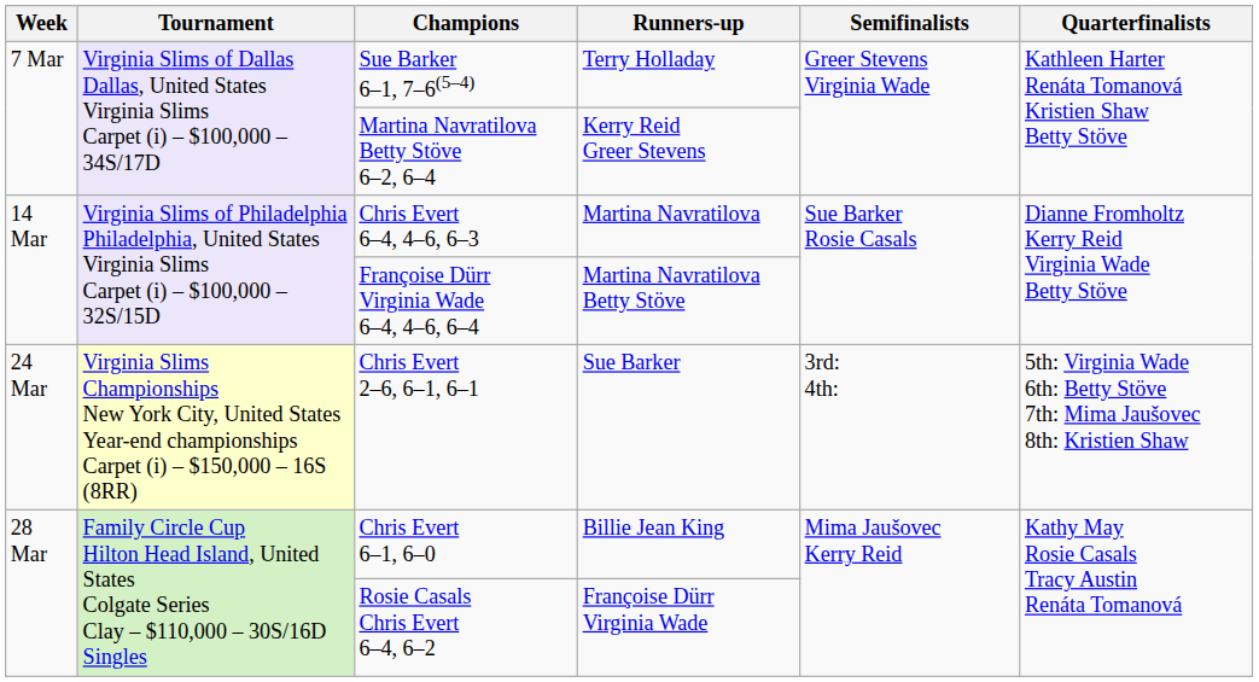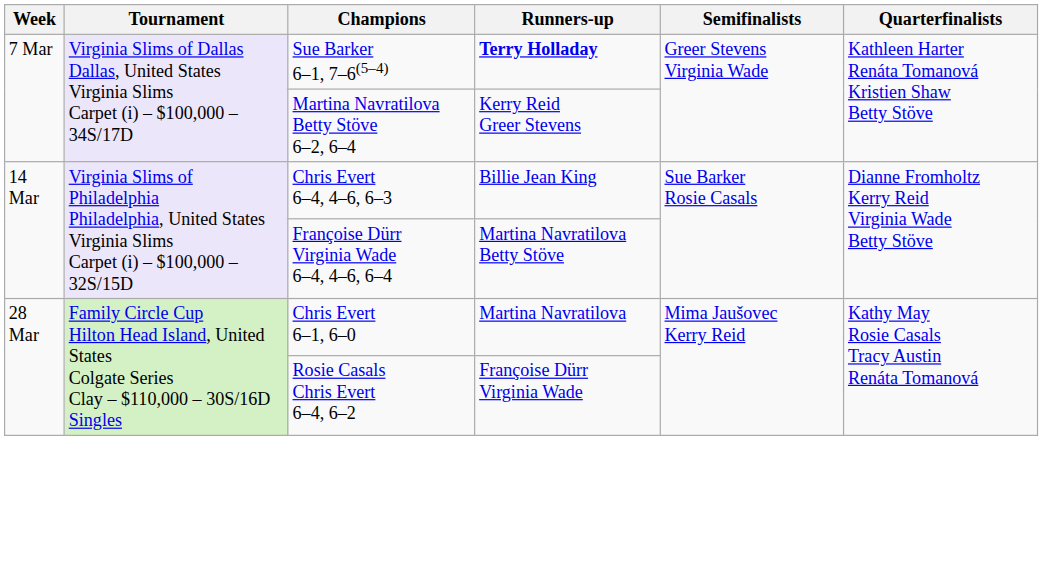 <table class=wikitable style=font-size:95%>
 <tr>
 <th style="width:48px;">Week</th>
 <th style="width:248px;">Tournament</th>
 <th style="width:200px;">Champions</th>
 <th style="width:200px;">Runners-up</th>
 <th style="width:190px;">Semifinalists</th>
 <th style="width:190px;">Quarterfinalists</th>
 </tr>
 <tr valign=top>
 <td rowspan=2>7 Mar</td>
 <td style="background:#ebe6fa;" rowspan="2"><a href='#'>Virginia Slims of Dallas</a><br> <a href='#'>Dallas</a>, United States<br>Virginia Slims<br>Carpet (i) – $100,000 – 34S/17D</td>
 <td> <a href='#'>Sue Barker</a><br>6–1, 7–6<sup>(5–4)</sup></td>
-<td> <a href='#'>Terry Holladay</a></td>
+<td><strong> <a href='#'>Terry Holladay</a></strong></td>
 <td rowspan=2> <a href='#'>Greer Stevens</a><br> <a href='#'>Virginia Wade</a></td>
 <td rowspan=2> <a href='#'>Kathleen Harter</a><br> <a href='#'>Renáta Tomanová</a><br> <a href='#'>Kristien Shaw</a><br> <a href='#'>Betty Stöve</a></td>
 </tr>
 <tr valign=top>
 <td> <a href='#'>Martina Navratilova</a><br>  <a href='#'>Betty Stöve</a><br>6–2, 6–4</td>
 <td> <a href='#'>Kerry Reid</a> <br>  <a href='#'>Greer Stevens</a></td>
 </tr>
 <tr valign=top>
 <td rowspan=2>14 Mar</td>
 <td style="background:#ebe6fa;" rowspan="2"><a href='#'>Virginia Slims of Philadelphia</a><br> <a href='#'>Philadelphia</a>, United States<br>Virginia Slims<br>Carpet (i) – $100,000 – 32S/15D</td>
 <td> <a href='#'>Chris Evert</a><br>6–4, 4–6, 6–3</td>
-<td> <a href='#'>Martina Navratilova</a></td>
+<td> <a href='#'>Billie Jean King</a></td>
 <td rowspan=2> <a href='#'>Sue Barker</a><br> <a href='#'>Rosie Casals</a></td>
 <td rowspan=2> <a href='#'>Dianne Fromholtz</a><br> <a href='#'>Kerry Reid</a> <br> <a href='#'>Virginia Wade</a><br> <a href='#'>Betty Stöve</a></td>
 </tr>
 <tr valign=top>
 <td> <a href='#'>Françoise Dürr</a><br>  <a href='#'>Virginia Wade</a><br>6–4, 4–6, 6–4</td>
 <td> <a href='#'>Martina Navratilova</a><br>  <a href='#'>Betty Stöve</a></td>
 </tr>
 <tr valign=top>
-<td rowspan=1>24 Mar</td>
-<td style="background:#ffc;" rowspan=1><a href='#'>Virginia Slims Championships</a><br> New York City, United States<br>Year-end championships<br>Carpet (i) – $150,000 – 16S (8RR)</td>
-<td> <a href='#'>Chris Evert</a> <br>2–6, 6–1, 6–1</td>
-<td> <a href='#'>Sue Barker</a></td>
-<td rowspan=1>3rd:  <br>4th: </td>
-<td rowspan=1>5th:  <a href='#'>Virginia Wade</a> <br>6th:  <a href='#'>Betty Stöve</a><br>7th:  <a href='#'>Mima Jaušovec</a><br>8th:  <a href='#'>Kristien Shaw</a></td>
-</tr>
-<tr valign=top>
 <td rowspan=2>28 Mar</td>
 <td style="background:#D4F1C5;" rowspan="2"><a href='#'>Family Circle Cup</a><br> <a href='#'>Hilton Head Island</a>, United States<br>Colgate Series<br>Clay – $110,000 – 30S/16D<br><a href='#'>Singles</a></td>
 <td> <a href='#'>Chris Evert</a><br>6–1, 6–0</td>
-<td> <a href='#'>Billie Jean King</a></td>
+<td> <a href='#'>Martina Navratilova</a></td>
 <td rowspan=2> <a href='#'>Mima Jaušovec</a><br> <a href='#'>Kerry Reid</a></td>
 <td rowspan=2> <a href='#'>Kathy May</a><br> <a href='#'>Rosie Casals</a><br> <a href='#'>Tracy Austin</a><br> <a href='#'>Renáta Tomanová</a></td>
 </tr>
 <tr valign=top>
 <td> <a href='#'>Rosie Casals</a> <br>  <a href='#'>Chris Evert</a><br>6–4, 6–2</td>
 <td> <a href='#'>Françoise Dürr</a><br>  <a href='#'>Virginia Wade</a></td>
 </tr>
 </table>
